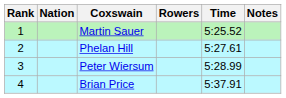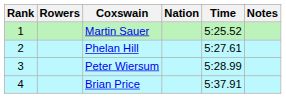 <table class="wikitable sortable" style="text-align:center">
 <tr>
 <th>Rank</th>
+<th>Rowers</th>
+<th>Coxswain</th>
 <th>Nation</th>
-<th>Coxswain</th>
-<th>Rowers</th>
 <th>Time</th>
 <th>Notes</th>
 </tr>
 <tr bgcolor=bbf3bb>
 <td>1</td>
+<td></td>
+<td align=left><a href='#'>Martin Sauer</a></td>
 <td align=left></td>
-<td align=left><a href='#'>Martin Sauer</a></td>
-<td></td>
 <td>5:25.52</td>
 <td></td>
 </tr>
 <tr bgcolor=bbf9ff>
 <td>2</td>
+<td></td>
+<td align=left><a href='#'>Phelan Hill</a></td>
 <td align=left></td>
-<td align=left><a href='#'>Phelan Hill</a></td>
-<td></td>
 <td>5:27.61</td>
 <td></td>
 </tr>
 <tr bgcolor=bbf9ff>
 <td>3</td>
+<td></td>
+<td align=left><a href='#'>Peter Wiersum</a></td>
 <td align=left></td>
-<td align=left><a href='#'>Peter Wiersum</a></td>
-<td></td>
 <td>5:28.99</td>
 <td></td>
 </tr>
 <tr bgcolor=bbf9ff>
 <td>4</td>
+<td></td>
+<td align=left><a href='#'>Brian Price</a></td>
 <td align=left></td>
-<td align=left><a href='#'>Brian Price</a></td>
-<td></td>
 <td>5:37.91</td>
 <td></td>
 </tr>
 </table>
